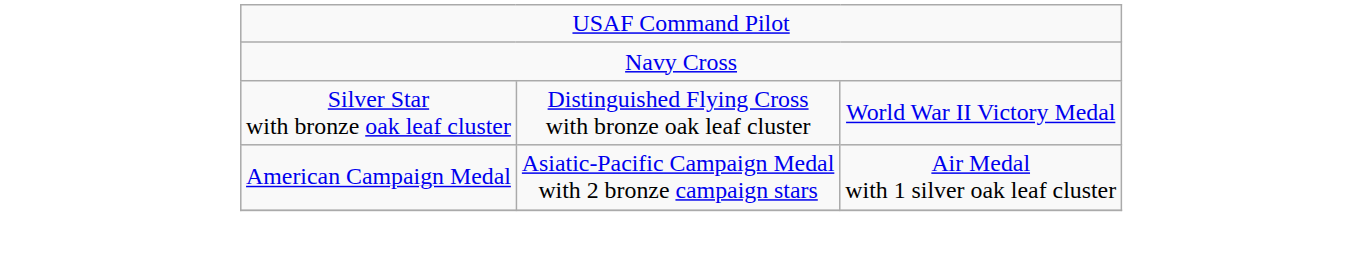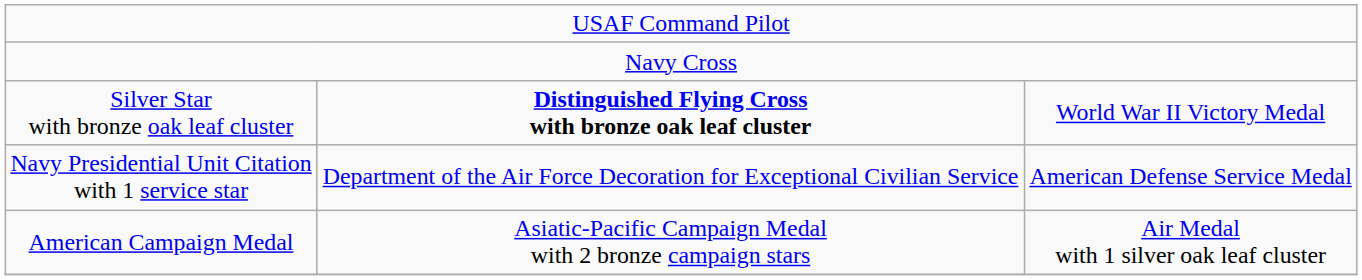 <table class="wikitable" style="margin:1em auto; text-align:center;">
 <tr>
 <td colspan="3"><a href='#'>USAF Command Pilot</a></td>
 </tr>
 <tr>
 <td colspan="3"><a href='#'>Navy Cross</a></td>
 </tr>
 <tr>
 <td><a href='#'>Silver Star</a><br>with bronze <a href='#'>oak leaf cluster</a></td>
-<td><a href='#'>Distinguished Flying Cross</a><br>with bronze oak leaf cluster</td>
+<td><strong><a href='#'>Distinguished Flying Cross</a><br>with bronze oak leaf cluster</strong></td>
 <td><a href='#'>World War II Victory Medal</a></td>
+</tr>
+<tr>
+<td><a href='#'>Navy Presidential Unit Citation</a><br>with 1 <a href='#'>service star</a></td>
+<td><a href='#'>Department of the Air Force Decoration for Exceptional Civilian Service</a></td>
+<td><a href='#'>American Defense Service Medal</a></td>
 </tr>
 <tr>
 <td><a href='#'>American Campaign Medal</a></td>
 <td><a href='#'>Asiatic-Pacific Campaign Medal</a><br>with 2 bronze <a href='#'>campaign stars</a></td>
 <td><a href='#'>Air Medal</a><br>with 1 silver oak leaf cluster</td>
 </tr>
 <tr>
 </tr>
 </table>
